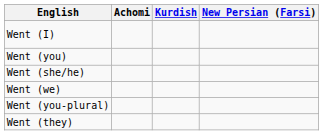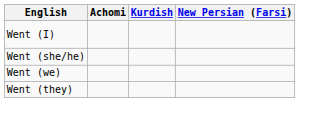 <table class="wikitable">
 <tr>
 <th>English</th>
 <th>Achomi</th>
 <th><a href='#'>Kurdish</a></th>
 <th><a href='#'>New Persian</a> (<a href='#'>Farsi</a>)</th>
 </tr>
 <tr>
 <td>Went (I)</td>
 <td></td>
 <td></td>
 <td><br><br></td>
 </tr>
 <tr>
-<td>Went (you)</td>
-<td></td>
-<td></td>
-<td></td>
-</tr>
-<tr>
 <td>Went (she/he)</td>
 <td></td>
 <td></td>
 <td></td>
 </tr>
 <tr>
 <td>Went (we)</td>
 <td></td>
 <td></td>
 <td></td>
 </tr>
 <tr>
-<td>Went (you-plural)</td>
-<td></td>
-<td></td>
-<td><br></td>
-</tr>
-<tr>
 <td>Went (they)</td>
 <td></td>
 <td></td>
 <td><br></td>
 </tr>
 </table>
